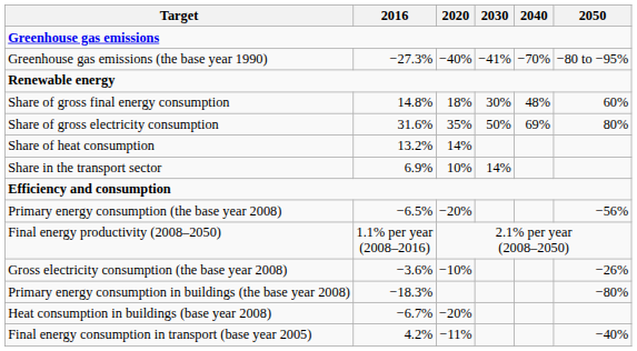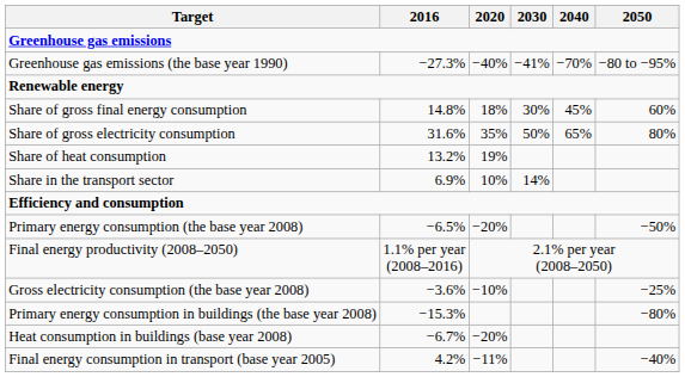 <table class="wikitable" style="text-align: right">
 <tr>
 <th>Target</th>
 <th>2016</th>
 <th>2020</th>
 <th>2030</th>
 <th>2040</th>
 <th>2050</th>
 </tr>
 <tr>
 <td align=left colspan = 6><strong><a href='#'>Greenhouse gas emissions</a></strong></td>
 </tr>
 <tr>
 <td align=left>Greenhouse gas emissions (the base year 1990)</td>
 <td>−27.3%</td>
 <td>−40%</td>
 <td>−41%</td>
 <td>−70%</td>
 <td>−80 to −95%</td>
 </tr>
 <tr>
 <td align=left colspan = 6><strong>Renewable energy</strong></td>
 </tr>
 <tr>
 <td align=left>Share of gross final energy consumption</td>
 <td>14.8%</td>
 <td>18%</td>
 <td>30%</td>
-<td>48%</td>
+<td>45%</td>
 <td>60%</td>
 </tr>
 <tr>
 <td align=left>Share of gross electricity consumption</td>
 <td>31.6%</td>
 <td>35%</td>
 <td>50%</td>
-<td>69%</td>
+<td>65%</td>
 <td>80%</td>
 </tr>
 <tr>
 <td align=left>Share of heat consumption</td>
 <td>13.2%</td>
-<td>14%</td>
+<td>19%</td>
 <td></td>
 <td></td>
 <td></td>
 </tr>
 <tr>
 <td align=left>Share in the transport sector</td>
 <td>6.9%</td>
 <td>10%</td>
 <td>14%</td>
 <td></td>
 <td></td>
 </tr>
 <tr>
 <td align=left colspan = 6><strong>Efficiency and consumption</strong></td>
 </tr>
 <tr>
 <td align=left>Primary energy consumption (the base year 2008)</td>
 <td>−6.5%</td>
 <td>−20%</td>
 <td></td>
 <td></td>
-<td>−56%</td>
+<td>−50%</td>
 </tr>
 <tr style="vertical-align: top">
 <td align=left>Final energy productivity (2008–2050)</td>
 <td align=center>1.1% per year<br>(2008–2016)</td>
 <td align=center colspan = 5>2.1% per year<br>(2008–2050)</td>
 </tr>
 <tr>
 <td align=left>Gross electricity consumption (the base year 2008)</td>
 <td>−3.6%</td>
 <td>−10%</td>
 <td></td>
 <td></td>
-<td>−26%</td>
+<td>−25%</td>
 </tr>
 <tr>
 <td align=left>Primary energy consumption in buildings (the base year 2008)</td>
-<td>−18.3%</td>
+<td>−15.3%</td>
 <td></td>
 <td></td>
 <td></td>
 <td>−80%</td>
 </tr>
 <tr>
 <td align=left>Heat consumption in buildings (base year 2008)</td>
 <td>−6.7%</td>
 <td>−20%</td>
 <td></td>
 <td></td>
 <td></td>
 </tr>
 <tr>
 <td align=left>Final energy consumption in transport (base year 2005)</td>
 <td>4.2%</td>
 <td>−11%</td>
 <td></td>
 <td></td>
 <td>−40%</td>
 </tr>
 </table>
